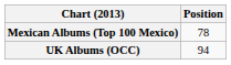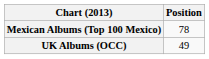 <table class="wikitable sortable plainrowheaders" style="text-align:center">
 <tr>
 <th scope="col">Chart (2013)</th>
 <th scope="col">Position</th>
 </tr>
 <tr>
 <th scope="row">Mexican Albums (Top 100 Mexico)</th>
 <td>78</td>
 </tr>
 <tr>
 <th scope="row">UK Albums (OCC)</th>
-<td>94</td>
+<td>49</td>
 </tr>
 </table>
